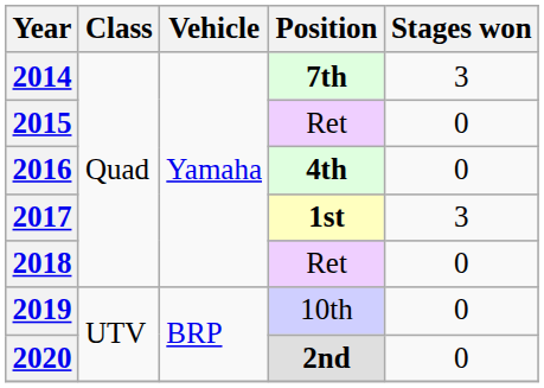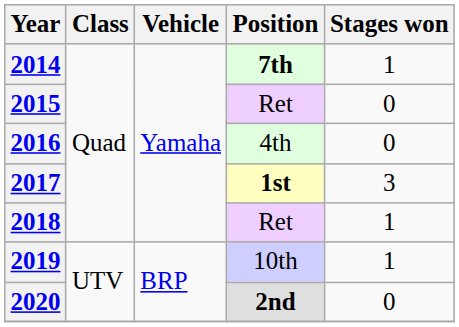 <table class="wikitable">
 <tr>
 <th>Year</th>
 <th>Class</th>
 <th>Vehicle</th>
 <th>Position</th>
 <th>Stages won</th>
 </tr>
 <tr>
 <th><a href='#'>2014</a></th>
 <td rowspan=5>Quad</td>
 <td rowspan=5><a href='#'>Yamaha</a></td>
 <td align="center" style="background:#DFFFDF;"><strong>7th</strong></td>
-<td align="center">3</td>
+<td align="center">1</td>
 </tr>
 <tr>
 <th><a href='#'>2015</a></th>
 <td align="center" style="background:#EFCFFF;">Ret</td>
 <td align="center">0</td>
 </tr>
 <tr>
 <th><a href='#'>2016</a></th>
-<td align="center" style="background:#DFFFDF;"><strong>4th</strong></td>
+<td align="center" style="background:#DFFFDF;">4th</td>
 <td align="center">0</td>
 </tr>
 <tr>
 <th><a href='#'>2017</a></th>
 <td align="center" style="background:#FFFFBF;"><strong>1st</strong></td>
 <td align="center">3</td>
 </tr>
 <tr>
 <th><a href='#'>2018</a></th>
 <td align="center" style="background:#EFCFFF;">Ret</td>
-<td align="center">0</td>
+<td align="center">1</td>
 </tr>
 <tr>
 <th><a href='#'>2019</a></th>
 <td rowspan=2>UTV</td>
 <td rowspan=2><a href='#'>BRP</a></td>
 <td align="center" style="background:#CFCFFF;">10th</td>
-<td align="center">0</td>
+<td align="center">1</td>
 </tr>
 <tr>
 <th><a href='#'>2020</a></th>
 <td align="center" style="background:#DFDFDF;"><strong>2nd</strong></td>
 <td align="center">0</td>
 </tr>
 <tr>
 </tr>
 </table>
